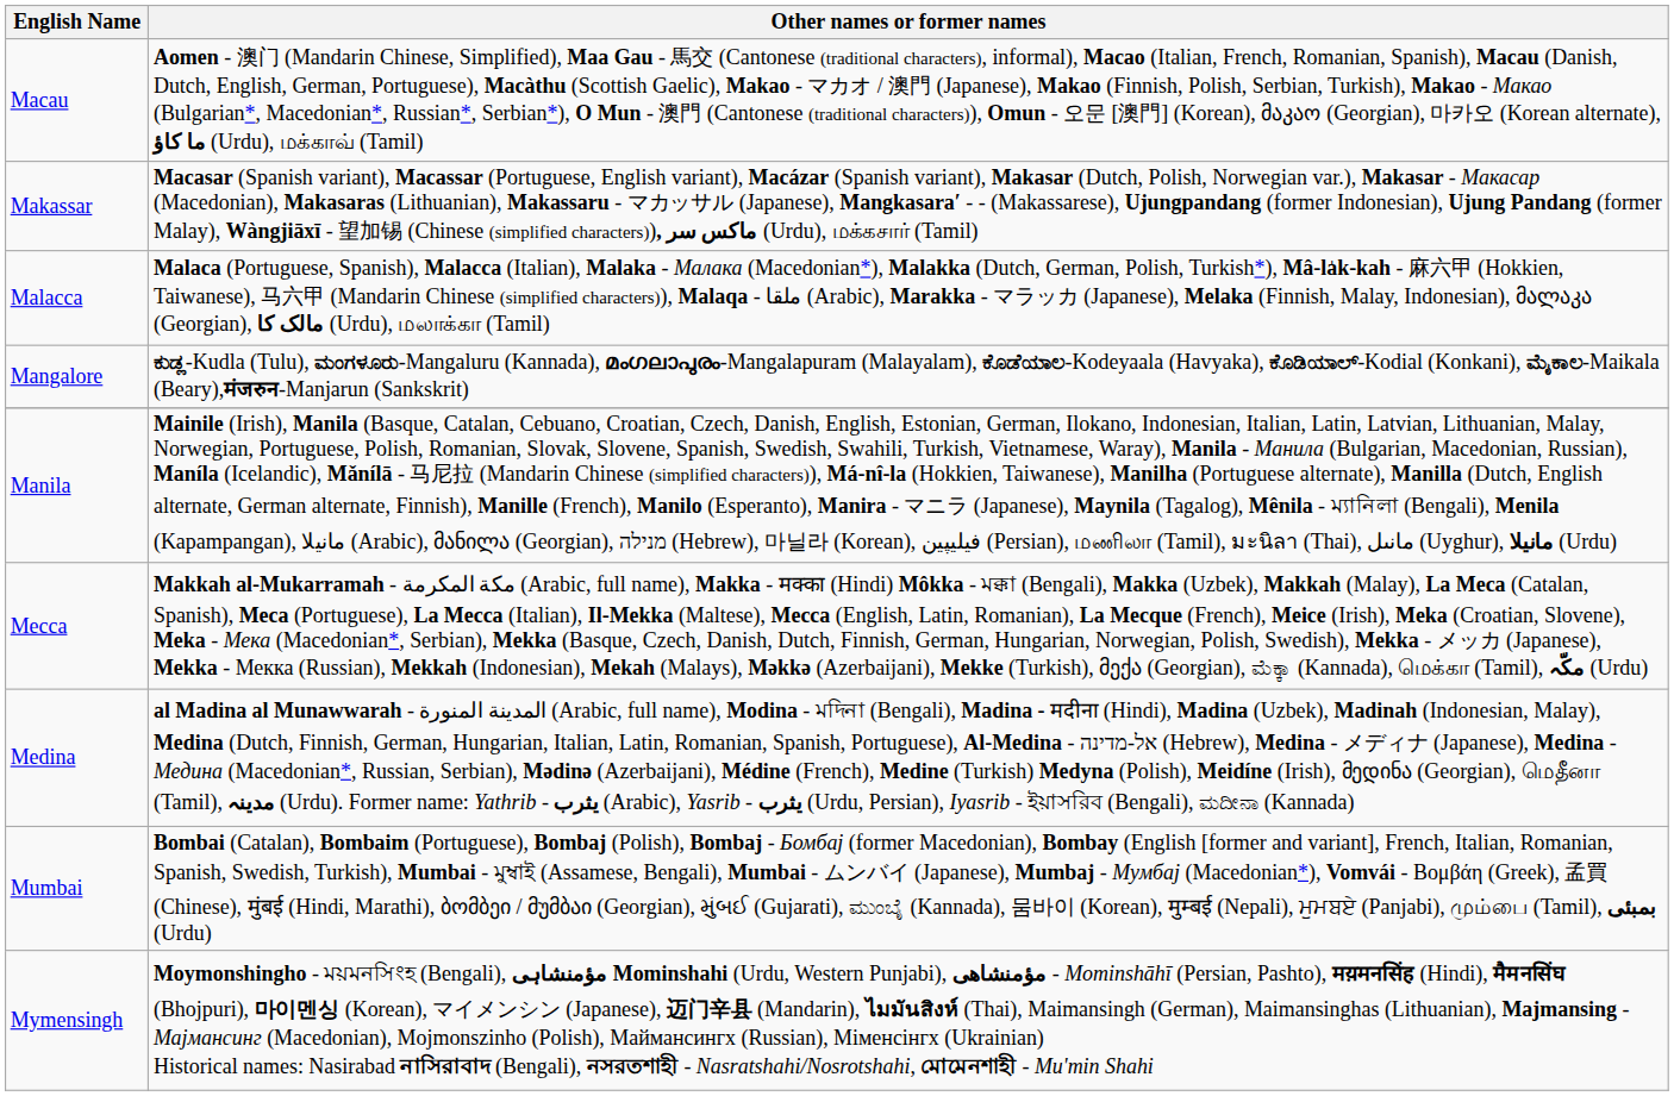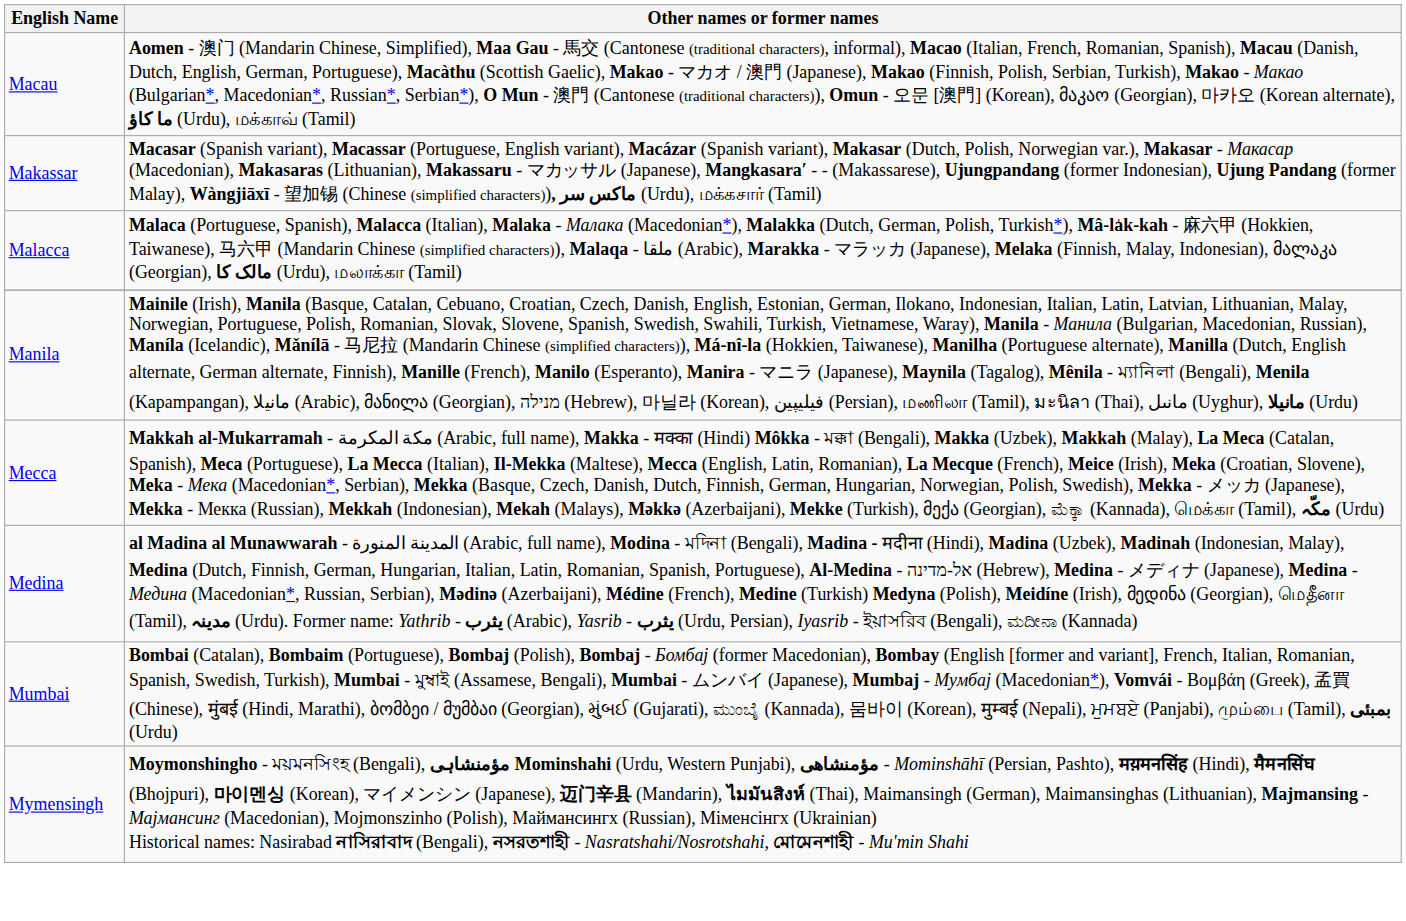 <table class="wikitable">
 <tr>
 <th style="width:100px;">English Name</th>
 <th>Other names or former names</th>
 </tr>
 <tr>
 <td> <a href='#'>Macau</a></td>
 <td><strong>Aomen</strong> - 澳门 (Mandarin Chinese, Simplified), <strong>Maa Gau</strong> - 馬交 (Cantonese <small>(traditional characters)</small>, informal), <strong>Macao</strong> (Italian, French, Romanian, Spanish), <strong>Macau</strong> (Danish, Dutch, English, German, Portuguese), <strong>Macàthu</strong> (Scottish Gaelic), <strong>Makao</strong> - マカオ / 澳門 (Japanese), <strong>Makao</strong> (Finnish, Polish, Serbian, Turkish), <strong>Makao</strong> - <em>Макао</em> (Bulgarian<a href='#'>*</a>, Macedonian<a href='#'>*</a>, Russian<a href='#'>*</a>, Serbian<a href='#'>*</a>), <strong>O Mun</strong> - 澳門 (Cantonese <small>(traditional characters)</small>), <strong>Omun</strong> - 오문 [澳門] (Korean), მაკაო (Georgian), 마카오 (Korean alternate), <strong>ما کاؤ</strong> (Urdu), மக்காவ் (Tamil)<br></td>
 </tr>
 <tr>
 <td id="Makassar"> <a href='#'>Makassar</a></td>
 <td><strong>Macasar</strong> (Spanish variant), <strong>Macassar</strong> (Portuguese, English variant), <strong>Macázar</strong> (Spanish variant), <strong>Makasar</strong> (Dutch, Polish, Norwegian var.), <strong>Makasar</strong> - <em>Макасар</em> (Macedonian), <strong>Makasaras</strong> (Lithuanian), <strong>Makassaru</strong> - マカッサル (Japanese), <strong>Mangkasara′</strong> -   -  (Makassarese), <strong>Ujungpandang</strong> (former Indonesian), <strong>Ujung Pandang</strong> (former Malay), <strong>Wàngjiāxī</strong> - 望加锡 (Chinese <small>(simplified characters)</small>)<strong>, ماکس سر</strong> (Urdu), மக்கசார் (Tamil)<br></td>
 </tr>
 <tr>
 <td> <a href='#'>Malacca</a></td>
 <td><strong>Malaca</strong> (Portuguese, Spanish), <strong>Malacca</strong> (Italian), <strong>Malaka</strong> - <em>Малака</em> (Macedonian<a href='#'>*</a>), <strong>Malakka</strong> (Dutch, German, Polish, Turkish<a href='#'>*</a>), <strong>Mâ-la̍k-kah</strong> - 麻六甲 (Hokkien, Taiwanese), 马六甲 (Mandarin Chinese <small>(simplified characters)</small>), <strong>Malaqa</strong> - ملقا (Arabic), <strong>Marakka</strong> - マラッカ (Japanese), <strong>Melaka</strong> (Finnish, Malay, Indonesian), მალაკა (Georgian), <strong>مالک کا</strong> (Urdu), மலாக்கா (Tamil)</td>
-</tr>
-<tr>
-<td> <a href='#'>Mangalore</a></td>
-<td><strong>ಕುಡ್ಲ</strong>-Kudla (Tulu), <strong>ಮಂಗಳೂರು</strong>-Mangaluru (Kannada), <strong>മംഗലാപുരം</strong>-Mangalapuram (Malayalam), <strong>ಕೊಡೆಯಾಲ</strong>-Kodeyaala (Havyaka), <strong>ಕೊಡಿಯಾಲ್</strong>-Kodial (Konkani), <strong>ಮೈಕಾಲ</strong>-Maikala (Beary),<strong>मंजरुन</strong>-Manjarun (Sankskrit)</td>
 </tr>
 <tr>
 </tr>
 <tr>
 <td> <a href='#'>Manila</a></td>
 <td><strong>Mainile</strong> (Irish), <strong>Manila</strong> (Basque, Catalan, Cebuano, Croatian, Czech, Danish, English, Estonian, German, Ilokano, Indonesian, Italian, Latin, Latvian, Lithuanian, Malay, Norwegian, Portuguese, Polish, Romanian, Slovak, Slovene, Spanish, Swedish, Swahili, Turkish, Vietnamese, Waray), <strong>Manila</strong> - <em>Манила</em> (Bulgarian, Macedonian, Russian), <strong>Maníla</strong> (Icelandic), <strong>Mǎnílā</strong> - 马尼拉 (Mandarin Chinese <small>(simplified characters)</small>), <strong>Má-nî-la</strong> (Hokkien, Taiwanese), <strong>Manilha</strong> (Portuguese alternate), <strong>Manilla</strong> (Dutch, English alternate, German alternate, Finnish), <strong>Manille</strong> (French), <strong>Manilo</strong> (Esperanto), <strong>Manira</strong> - マニラ (Japanese), <strong>Maynila</strong> (Tagalog), <strong>Mênila</strong> - ম্যানিলা (Bengali), <strong>Menila</strong> (Kapampangan), مانيلا (Arabic), მანილა (Georgian), מנילה (Hebrew), 마닐라 (Korean), فیلیپین (Persian), மணிலா (Tamil), มะนิลา (Thai), مانىل (Uyghur), <strong>مانیلا</strong> (Urdu)</td>
 </tr>
 <tr>
 <td> <a href='#'>Mecca</a></td>
 <td><strong>Makkah al-Mukarramah</strong> - مكة المكرمة (Arabic, full name), <strong>Makka</strong> - मक्का (Hindi) <strong>Môkka</strong> - মক্কা (Bengali), <strong>Makka</strong> (Uzbek), <strong>Makkah</strong> (Malay), <strong>La Meca</strong> (Catalan, Spanish), <strong>Meca</strong> (Portuguese), <strong>La Mecca</strong> (Italian), <strong>Il-Mekka</strong> (Maltese), <strong>Mecca</strong> (English, Latin, Romanian), <strong>La Mecque</strong> (French), <strong>Meice</strong> (Irish), <strong>Meka</strong> (Croatian, Slovene), <strong>Meka</strong> - <em>Мека</em> (Macedonian<a href='#'>*</a>, Serbian), <strong>Mekka</strong> (Basque, Czech, Danish, Dutch, Finnish, German, Hungarian, Norwegian, Polish, Swedish), <strong>Mekka</strong> - メッカ (Japanese), <strong>Mekka</strong> - Мекка (Russian), <strong>Mekkah</strong> (Indonesian), <strong>Mekah</strong> (Malays), <strong>Məkkə</strong> (Azerbaijani), <strong>Mekke</strong> (Turkish), მექა (Georgian), ಮೆಕ್ಕಾ (Kannada), மெக்கா (Tamil), <strong>مکّہ</strong> (Urdu)</td>
 </tr>
 <tr>
 <td> <a href='#'>Medina</a></td>
 <td><strong>al Madina al Munawwarah</strong> - المدينة المنورة (Arabic, full name), <strong>Modina</strong> - মদিনা (Bengali), <strong>Madina -</strong> मदीना (Hindi), <strong>Madina</strong> (Uzbek), <strong>Мadinah</strong> (Indonesian, Malay), <strong>Medina</strong> (Dutch, Finnish, German, Hungarian, Italian, Latin, Romanian, Spanish, Portuguese), <strong>Al-Medina</strong> - אל-מדינה (Hebrew), <strong>Medina</strong> - メディナ (Japanese), <strong>Medina</strong> - <em>Медина</em> (Macedonian<a href='#'>*</a>, Russian, Serbian), <strong>Mədinə</strong> (Azerbaijani), <strong>Médine</strong> (French), <strong>Medine</strong> (Turkish) <strong>Medyna</strong> (Polish), <strong>Meidíne</strong> (Irish), მედინა (Georgian), மெதீனா  (Tamil), <strong>مدینہ</strong> (Urdu). Former name: <em>Yathrib</em> - <strong>يثرب</strong> (Arabic), <em>Yasrib</em> - <strong>يثرب</strong> (Urdu, Persian), <em>Iyasrib</em> - ইয়াসরিব (Bengali), ಮದೀನಾ (Kannada)</td>
 </tr>
 <tr>
 <td> <a href='#'>Mumbai</a></td>
 <td><strong>Bombai</strong> (Catalan), <strong>Bombaim</strong> (Portuguese), <strong>Bombaj</strong> (Polish), <strong>Bombaj</strong> - <em>Бомбај</em> (former Macedonian), <strong>Bombay</strong> (English [former and variant], French, Italian, Romanian, Spanish, Swedish, Turkish), <strong>Mumbai</strong> - মুম্বাই (Assamese, Bengali), <strong>Mumbai</strong> - ムンバイ (Japanese), <strong>Mumbaj</strong> - <em>Мумбај</em> (Macedonian<a href='#'>*</a>), <strong>Vomvái</strong> - Βομβάη (Greek), 孟買 (Chinese), मुंबई (Hindi, Marathi), ბომბეი / მუმბაი (Georgian), મુંબઈ (Gujarati), ಮುಂಬೈ (Kannada), 뭄바이 (Korean), मुम्बई (Nepali), ਮੁਮਬਏ (Panjabi), மும்பை (Tamil), <strong>بمبئی</strong> (Urdu)</td>
 </tr>
 <tr>
 <td> <a href='#'>Mymensingh</a></td>
 <td><strong>Moymonshingho</strong> - ময়মনসিংহ (Bengali), <strong>مؤمنشاہی Mominshahi</strong> (Urdu, Western Punjabi), <strong>مؤمنشاهی</strong> -  <em>Mominshāhī</em> (Persian, Pashto), <strong>मय़मनसिंह</strong> (Hindi), <strong>मैमनसिंघ</strong> (Bhojpuri), <strong>마이멘싱</strong> (Korean), マイメンシン (Japanese), <strong>迈门辛县</strong> (Mandarin), <strong>ไมมันสิงห์</strong> (Thai), Maimansingh (German), Maimansinghas (Lithuanian), <strong>Majmansing</strong> - <em>Мајмансинг</em> (Macedonian), Mojmonszinho (Polish), Маймансингх (Russian), Міменсінгх (Ukrainian)<br>Historical names: Nasirabad <strong>নাসিরাবাদ</strong> (Bengali), <strong>নসরতশাহী</strong> - <em>Nasratshahi/Nosrotshahi</em>, <strong>মোমেনশাহী</strong> - <em>Mu'min Shahi</em></td>
 </tr>
 </table>
